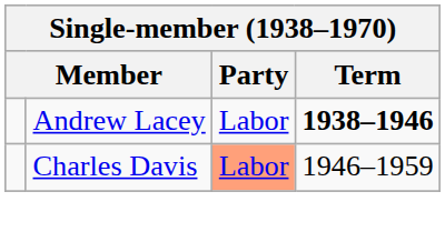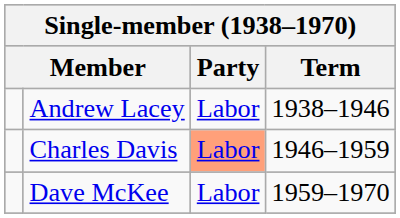 <table class="wikitable">
 <tr>
 <th colspan=4>Single-member (1938–1970)</th>
 </tr>
 <tr>
 <th colspan=2>Member</th>
 <th>Party</th>
 <th>Term</th>
 </tr>
 <tr>
 <td> </td>
 <td><a href='#'>Andrew Lacey</a></td>
 <td><a href='#'>Labor</a></td>
-<td><strong>1938–1946</strong></td>
+<td>1938–1946</td>
 </tr>
 <tr>
 <td> </td>
 <td><a href='#'>Charles Davis</a></td>
 <td style="background: lightsalmon;"><a href='#'>Labor</a></td>
 <td>1946–1959</td>
 </tr>
+<tr>
+<td> </td>
+<td><a href='#'>Dave McKee</a></td>
+<td><a href='#'>Labor</a></td>
+<td>1959–1970</td>
+</tr>
 </table>
